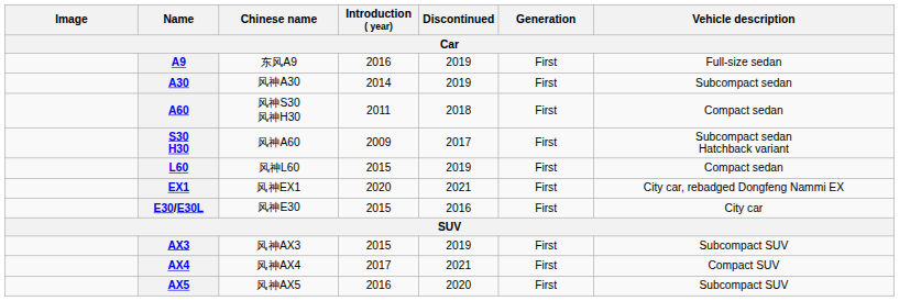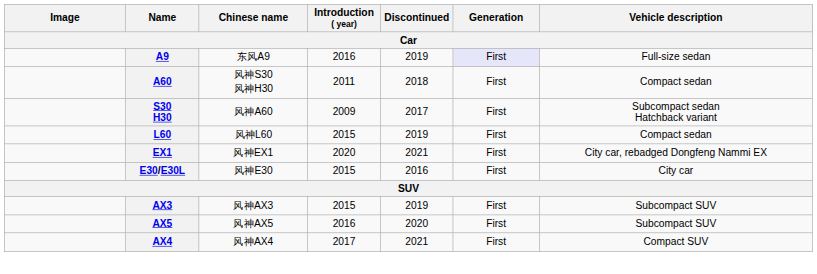 <table class="wikitable sortable" style="text-align: center; width: 100%">
 <tr>
 <th class="unsortable" width="15%">Image</th>
 <th>Name</th>
 <th class="unsortable">Chinese name</th>
 <th width="9%">Introduction<br><small>( year)</small></th>
 <th width="9%">Discontinued</th>
 <th>Generation</th>
 <th>Vehicle description</th>
 </tr>
 <tr>
 <th colspan="7">Car</th>
 </tr>
 <tr>
 <td></td>
 <th><a href='#'>A9</a></th>
 <td>东风A9</td>
 <td>2016</td>
 <td>2019</td>
-<td>First</td>
+<td style="background: lavender;">First</td>
 <td>Full-size sedan</td>
-</tr>
-<tr>
-<td></td>
-<th><a href='#'>A30</a></th>
-<td>风神A30</td>
-<td>2014</td>
-<td>2019</td>
-<td>First</td>
-<td>Subcompact sedan</td>
 </tr>
 <tr>
 <td></td>
 <th><a href='#'>A60</a></th>
 <td>风神S30<br>风神H30</td>
 <td>2011</td>
 <td>2018</td>
 <td>First</td>
 <td>Compact sedan</td>
 </tr>
 <tr>
 <td><br></td>
 <th><a href='#'>S30</a><br><a href='#'>H30</a></th>
 <td>风神A60</td>
 <td>2009</td>
 <td>2017</td>
 <td>First</td>
 <td>Subcompact sedan<br>Hatchback variant</td>
 </tr>
 <tr>
 <td></td>
 <th><a href='#'>L60</a></th>
 <td>风神L60</td>
 <td>2015</td>
 <td>2019</td>
 <td>First</td>
 <td>Compact sedan</td>
 </tr>
 <tr>
 <td></td>
 <th><a href='#'>EX1</a></th>
 <td>风神EX1</td>
 <td>2020</td>
 <td>2021</td>
 <td>First</td>
 <td>City car, rebadged Dongfeng Nammi EX</td>
 </tr>
 <tr>
 <td></td>
 <th><a href='#'>E30</a>/<a href='#'>E30L</a></th>
 <td>风神E30</td>
 <td>2015</td>
 <td>2016</td>
 <td>First</td>
 <td>City car</td>
 </tr>
 <tr>
 <th colspan="7">SUV</th>
 </tr>
 <tr>
 <td></td>
 <th><a href='#'>AX3</a></th>
 <td>风神AX3</td>
 <td>2015</td>
 <td>2019</td>
 <td>First</td>
 <td>Subcompact SUV</td>
 </tr>
 <tr>
 <td></td>
+<th><a href='#'>AX5</a></th>
+<td>风神AX5</td>
+<td>2016</td>
+<td>2020</td>
+<td>First</td>
+<td>Subcompact SUV</td>
+</tr>
+<tr>
+<td></td>
 <th><a href='#'>AX4</a></th>
 <td>风神AX4</td>
 <td>2017</td>
 <td>2021</td>
 <td>First</td>
 <td>Compact SUV</td>
 </tr>
-<tr>
-<td></td>
-<th><a href='#'>AX5</a></th>
-<td>风神AX5</td>
-<td>2016</td>
-<td>2020</td>
-<td>First</td>
-<td>Subcompact SUV</td>
-</tr>
 </table>
